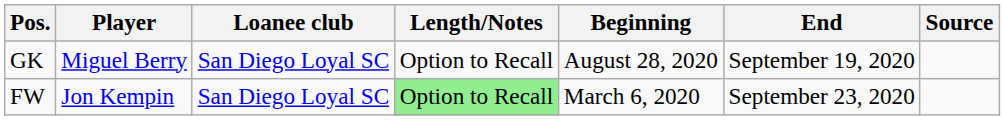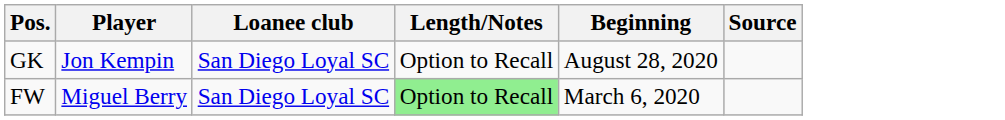 <table class="wikitable sortable" style="text-align: left">
 <tr>
 <th><strong>Pos.</strong></th>
 <th><strong>Player</strong></th>
 <th><strong>Loanee club</strong></th>
 <th><strong>Length/Notes</strong></th>
 <th><strong>Beginning</strong></th>
-<th><strong>End</strong></th>
 <th><strong>Source</strong></th>
 </tr>
 <tr>
 <td>GK</td>
-<td> <a href='#'>Miguel Berry</a></td>
+<td> <a href='#'>Jon Kempin</a></td>
 <td> <a href='#'>San Diego Loyal SC</a></td>
 <td>Option to Recall</td>
 <td>August 28, 2020</td>
-<td>September 19, 2020</td>
 <td></td>
 </tr>
 <tr>
 <td>FW</td>
-<td> <a href='#'>Jon Kempin</a></td>
+<td> <a href='#'>Miguel Berry</a></td>
 <td> <a href='#'>San Diego Loyal SC</a></td>
 <td style="background: lightgreen;">Option to Recall</td>
 <td>March 6, 2020</td>
-<td>September 23, 2020</td>
 <td></td>
 </tr>
 </table>
